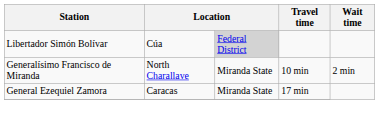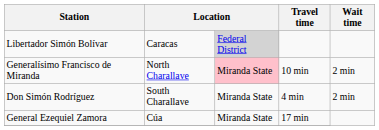 <table class=wikitable>
 <tr>
 <th>Station</th>
 <th colspan=2>Location</th>
 <th>Travel time</th>
 <th>Wait time</th>
 </tr>
 <tr>
 <td>Libertador Simón Bolívar</td>
-<td>Cúa</td>
+<td>Caracas</td>
 <td style="background: lightgrey;"><a href='#'>Federal District</a></td>
 <td></td>
 <td></td>
 </tr>
 <tr>
 <td>Generalísimo Francisco de Miranda</td>
 <td>North <a href='#'>Charallave</a></td>
-<td>Miranda State</td>
+<td style="background: pink;">Miranda State</td>
 <td>10 min</td>
 <td>2 min</td>
 </tr>
 <tr>
+<td>Don Simón Rodríguez</td>
+<td>South Charallave</td>
+<td>Miranda State</td>
+<td>4 min</td>
+<td>2 min</td>
+</tr>
+<tr>
 <td>General Ezequiel Zamora</td>
-<td>Caracas</td>
+<td>Cúa</td>
 <td>Miranda State</td>
 <td>17 min</td>
 </tr>
 <tr>
 </tr>
 </table>
